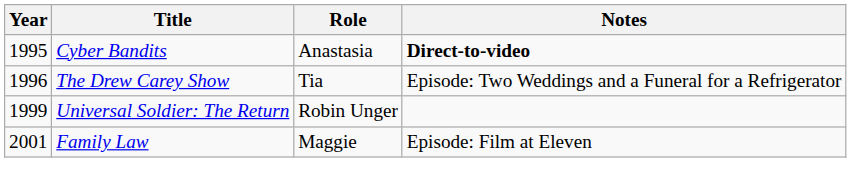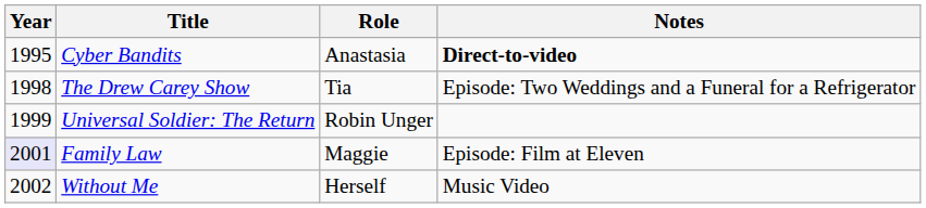 <table class="wikitable">
 <tr>
 <th>Year</th>
 <th>Title</th>
 <th>Role</th>
 <th>Notes</th>
 </tr>
 <tr>
 <td>1995</td>
 <td><em><a href='#'>Cyber Bandits</a></em></td>
 <td>Anastasia</td>
 <td><strong>Direct-to-video</strong></td>
 </tr>
 <tr>
-<td>1996</td>
+<td>1998</td>
 <td><em><a href='#'>The Drew Carey Show</a></em></td>
 <td>Tia</td>
 <td>Episode: Two Weddings and a Funeral for a Refrigerator</td>
 </tr>
 <tr>
 <td>1999</td>
 <td><em><a href='#'>Universal Soldier: The Return</a></em></td>
 <td>Robin Unger</td>
 <td></td>
 </tr>
 <tr>
-<td>2001</td>
+<td style="background: lavender;">2001</td>
 <td><em><a href='#'>Family Law</a></em></td>
 <td>Maggie</td>
 <td>Episode: Film at Eleven</td>
 </tr>
+<tr>
+<td>2002</td>
+<td><em><a href='#'>Without Me</a></em></td>
+<td>Herself</td>
+<td>Music Video</td>
+</tr>
 </table>
